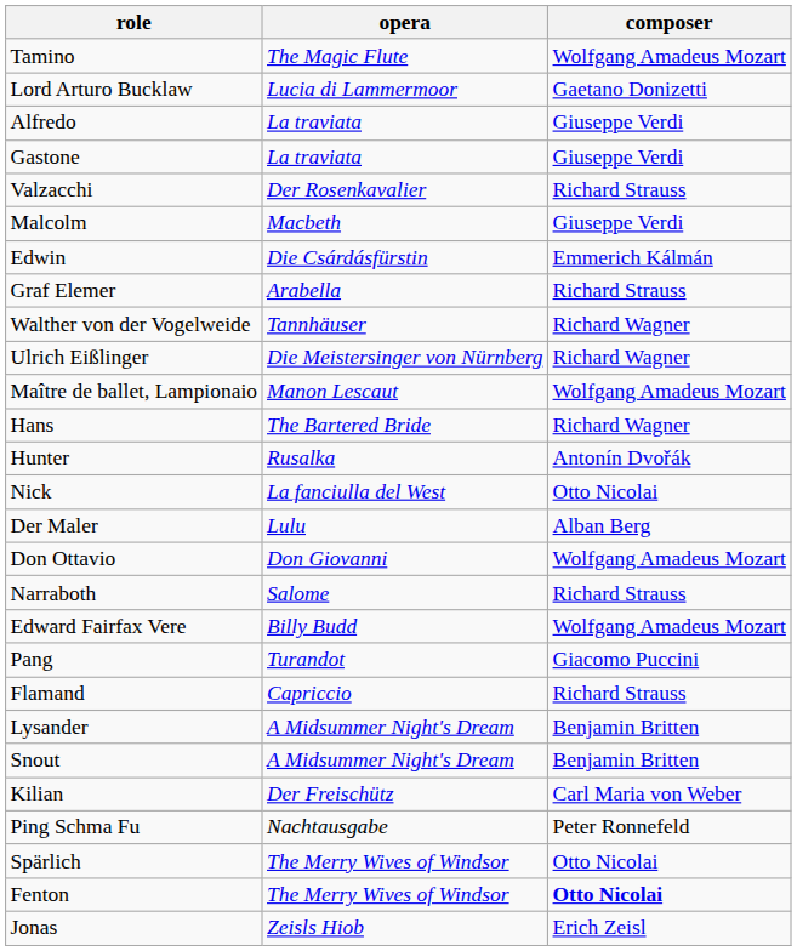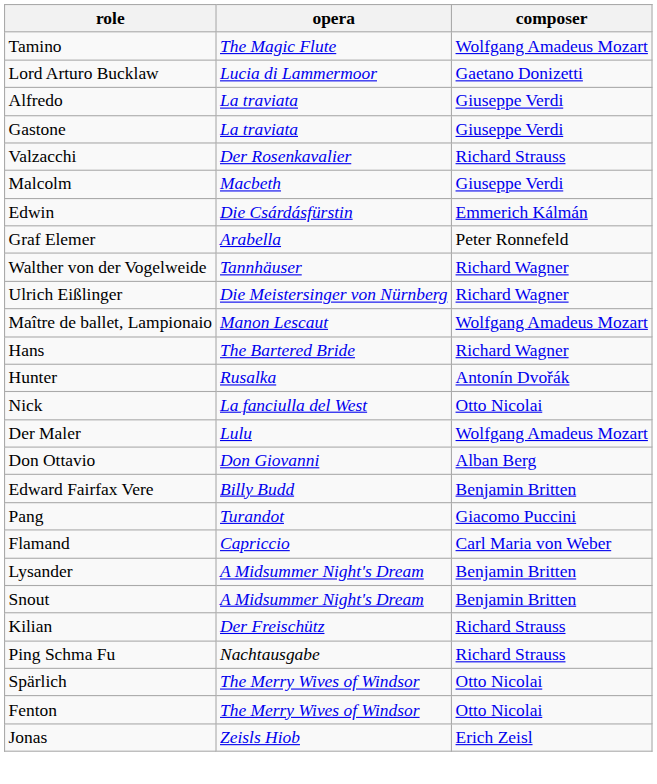 <table class="wikitable sortable">
 <tr>
 <th>role</th>
 <th>opera</th>
 <th>composer</th>
 </tr>
 <tr>
 <td>Tamino</td>
 <td><em><a href='#'>The Magic Flute</a></em></td>
 <td><a href='#'>Wolfgang Amadeus Mozart</a></td>
 </tr>
 <tr>
 <td>Lord Arturo Bucklaw</td>
 <td><em><a href='#'>Lucia di Lammermoor</a></em></td>
 <td><a href='#'>Gaetano Donizetti</a></td>
 </tr>
 <tr>
 <td>Alfredo</td>
 <td><em><a href='#'>La traviata</a></em></td>
 <td><a href='#'>Giuseppe Verdi</a></td>
 </tr>
 <tr>
 <td>Gastone</td>
 <td><em><a href='#'>La traviata</a></em></td>
 <td><a href='#'>Giuseppe Verdi</a></td>
 </tr>
 <tr>
 <td>Valzacchi</td>
 <td><em><a href='#'>Der Rosenkavalier</a></em></td>
 <td><a href='#'>Richard Strauss</a></td>
 </tr>
 <tr>
 <td>Malcolm</td>
 <td><em><a href='#'>Macbeth</a></em></td>
 <td><a href='#'>Giuseppe Verdi</a></td>
 </tr>
 <tr>
 <td>Edwin</td>
 <td><em><a href='#'>Die Csárdásfürstin</a></em></td>
 <td><a href='#'>Emmerich Kálmán</a></td>
 </tr>
 <tr>
 <td>Graf Elemer</td>
 <td><em><a href='#'>Arabella</a></em></td>
-<td><a href='#'>Richard Strauss</a></td>
+<td>Peter Ronnefeld</td>
 </tr>
 <tr>
 <td>Walther von der Vogelweide</td>
 <td><em><a href='#'>Tannhäuser</a></em></td>
 <td><a href='#'>Richard Wagner</a></td>
 </tr>
 <tr>
 <td>Ulrich Eißlinger</td>
 <td><em><a href='#'>Die Meistersinger von Nürnberg</a></em></td>
 <td><a href='#'>Richard Wagner</a></td>
 </tr>
 <tr>
 <td>Maître de ballet, Lampionaio</td>
 <td><em><a href='#'>Manon Lescaut</a></em></td>
 <td><a href='#'>Wolfgang Amadeus Mozart</a></td>
 </tr>
 <tr>
 <td>Hans</td>
 <td><em><a href='#'>The Bartered Bride</a></em></td>
 <td><a href='#'>Richard Wagner</a></td>
 </tr>
 <tr>
 <td>Hunter</td>
 <td><em><a href='#'>Rusalka</a></em></td>
 <td><a href='#'>Antonín Dvořák</a></td>
 </tr>
 <tr>
 <td>Nick</td>
 <td><em><a href='#'>La fanciulla del West</a></em></td>
 <td><a href='#'>Otto Nicolai</a></td>
 </tr>
 <tr>
 <td>Der Maler</td>
 <td><em><a href='#'>Lulu</a></em></td>
-<td><a href='#'>Alban Berg</a></td>
+<td><a href='#'>Wolfgang Amadeus Mozart</a></td>
 </tr>
 <tr>
 <td>Don Ottavio</td>
 <td><em><a href='#'>Don Giovanni</a></em></td>
-<td><a href='#'>Wolfgang Amadeus Mozart</a></td>
-</tr>
-<tr>
-<td>Narraboth</td>
-<td><em><a href='#'>Salome</a></em></td>
-<td><a href='#'>Richard Strauss</a></td>
+<td><a href='#'>Alban Berg</a></td>
 </tr>
 <tr>
 <td>Edward Fairfax Vere</td>
 <td><em><a href='#'>Billy Budd</a></em></td>
-<td><a href='#'>Wolfgang Amadeus Mozart</a></td>
+<td><a href='#'>Benjamin Britten</a></td>
 </tr>
 <tr>
 <td>Pang</td>
 <td><em><a href='#'>Turandot</a></em></td>
 <td><a href='#'>Giacomo Puccini</a></td>
 </tr>
 <tr>
 <td>Flamand</td>
 <td><em><a href='#'>Capriccio</a></em></td>
-<td><a href='#'>Richard Strauss</a></td>
+<td><a href='#'>Carl Maria von Weber</a></td>
 </tr>
 <tr>
 <td>Lysander</td>
 <td><em><a href='#'>A Midsummer Night's Dream</a></em></td>
 <td><a href='#'>Benjamin Britten</a></td>
 </tr>
 <tr>
 <td>Snout</td>
 <td><em><a href='#'>A Midsummer Night's Dream</a></em></td>
 <td><a href='#'>Benjamin Britten</a></td>
 </tr>
 <tr>
 <td>Kilian</td>
 <td><em><a href='#'>Der Freischütz</a></em></td>
-<td><a href='#'>Carl Maria von Weber</a></td>
+<td><a href='#'>Richard Strauss</a></td>
 </tr>
 <tr>
 <td>Ping Schma Fu</td>
 <td><em>Nachtausgabe</em></td>
-<td>Peter Ronnefeld</td>
+<td><a href='#'>Richard Strauss</a></td>
 </tr>
 <tr>
 <td>Spärlich</td>
 <td><em><a href='#'>The Merry Wives of Windsor</a></em></td>
 <td><a href='#'>Otto Nicolai</a></td>
 </tr>
 <tr>
 <td>Fenton</td>
 <td><em><a href='#'>The Merry Wives of Windsor</a></em></td>
-<td><strong><a href='#'>Otto Nicolai</a></strong></td>
+<td><a href='#'>Otto Nicolai</a></td>
 </tr>
 <tr>
 <td>Jonas</td>
 <td><em><a href='#'>Zeisls Hiob</a></em></td>
 <td><a href='#'>Erich Zeisl</a></td>
 </tr>
 </table>
